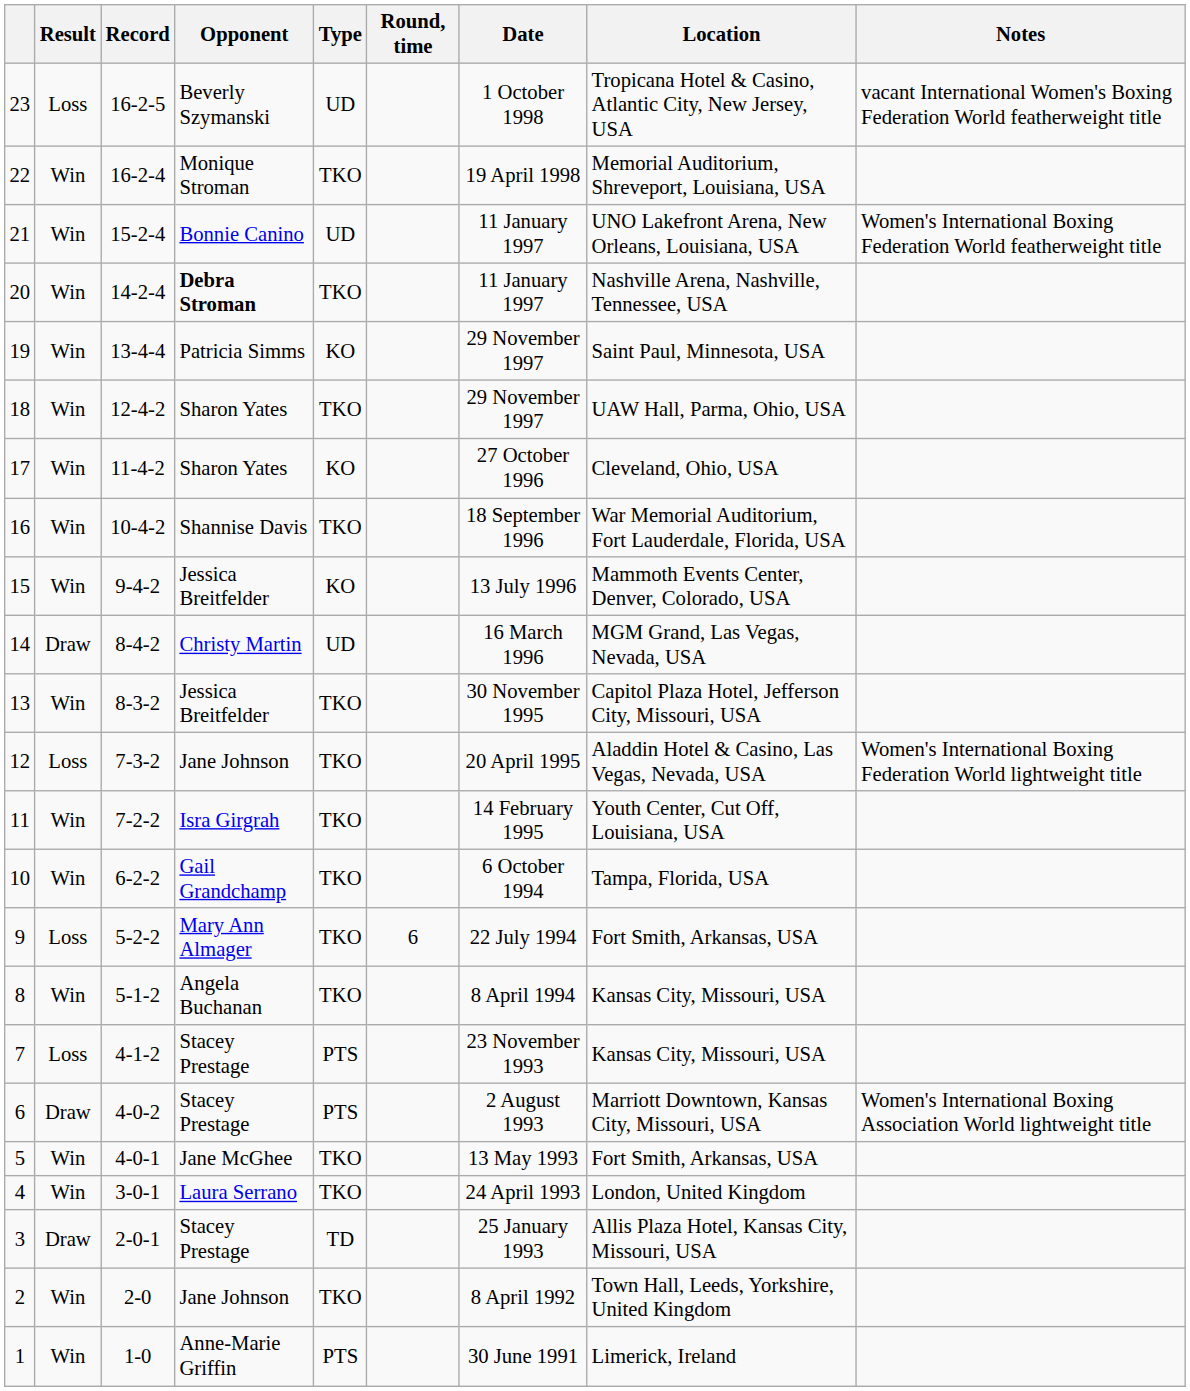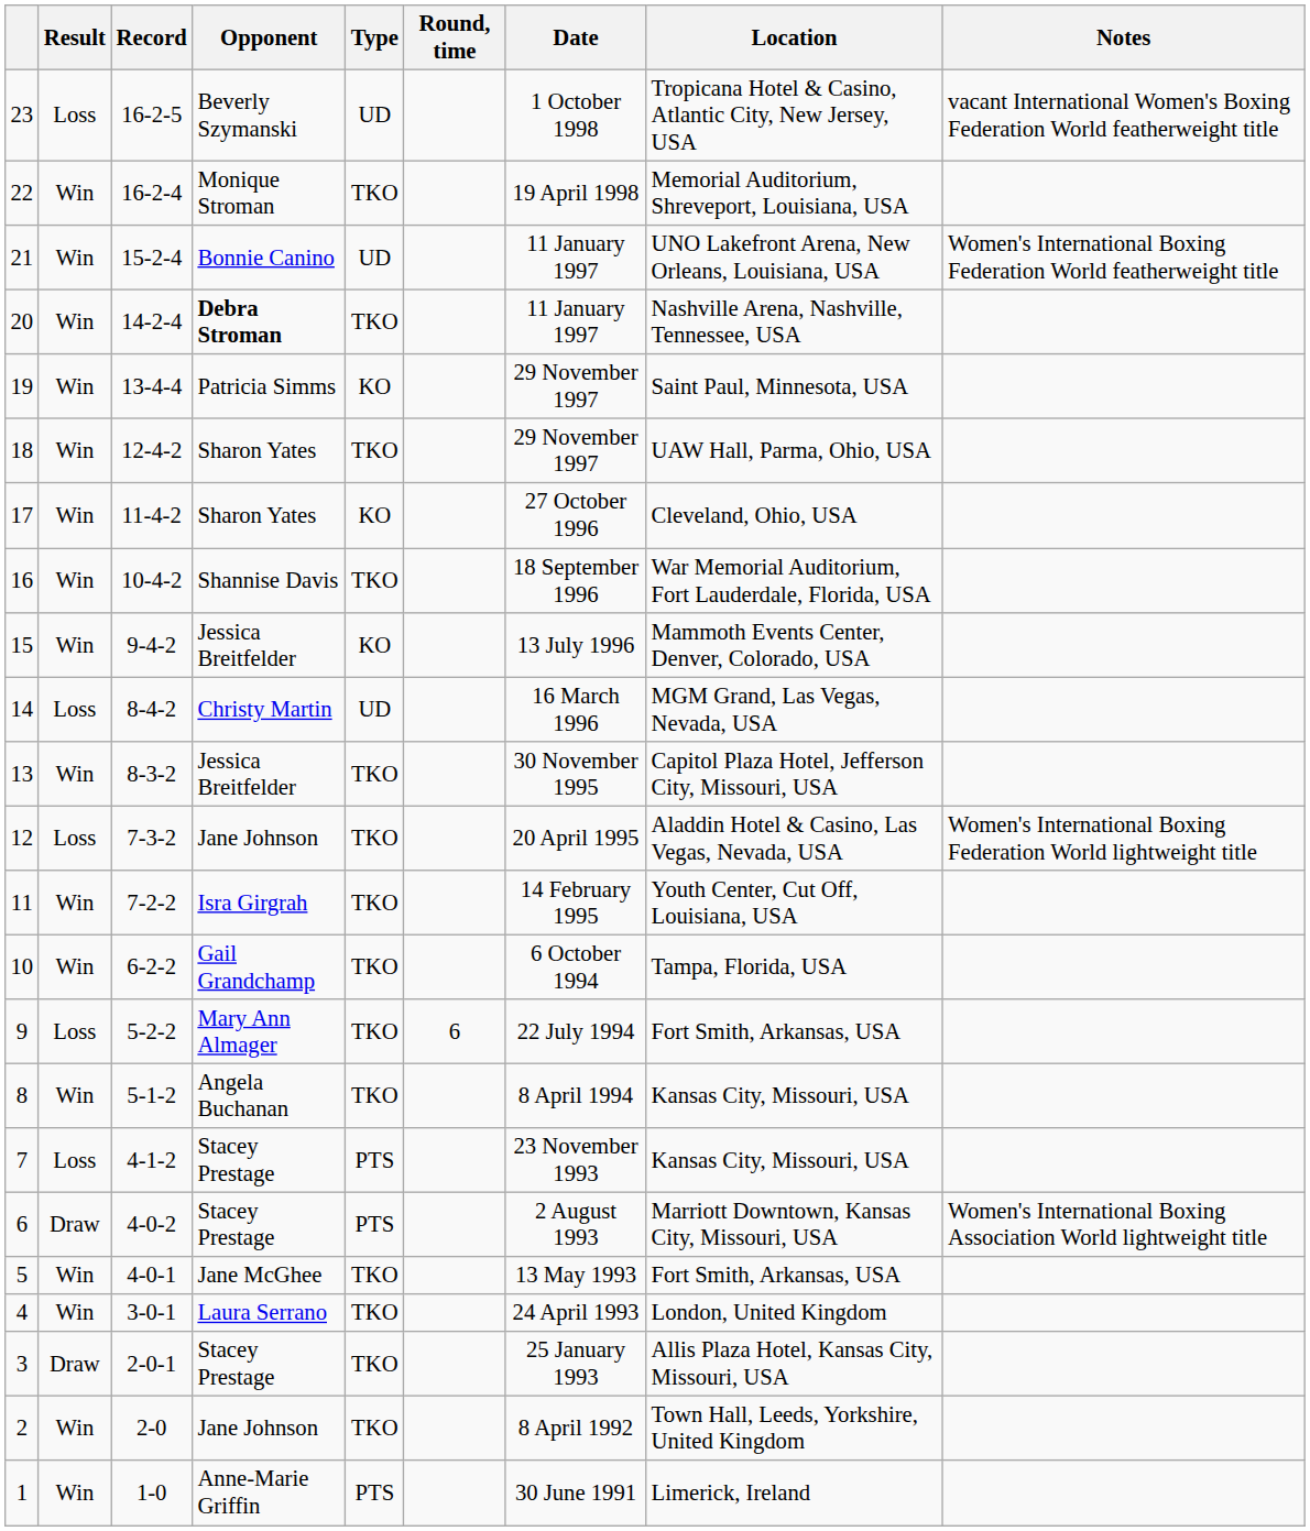 <table class="wikitable" style="text-align:center; font-size:95%">
 <tr>
 <th></th>
 <th>Result</th>
 <th>Record</th>
 <th>Opponent</th>
 <th>Type</th>
 <th>Round, time</th>
 <th>Date</th>
 <th>Location</th>
 <th>Notes</th>
 </tr>
 <tr>
 <td>23</td>
 <td>Loss</td>
 <td>16-2-5</td>
 <td style="text-align:left;"> Beverly Szymanski</td>
 <td>UD</td>
 <td></td>
 <td>1 October 1998</td>
 <td style="text-align:left;"> Tropicana Hotel & Casino, Atlantic City, New Jersey, USA</td>
 <td style="text-align:left;">vacant International Women's Boxing Federation World featherweight title</td>
 </tr>
 <tr>
 <td>22</td>
 <td>Win</td>
 <td>16-2-4</td>
 <td style="text-align:left;"> Monique Stroman</td>
 <td>TKO</td>
 <td></td>
 <td>19 April 1998</td>
 <td style="text-align:left;"> Memorial Auditorium, Shreveport, Louisiana, USA</td>
 <td style="text-align:left;"></td>
 </tr>
 <tr>
 <td>21</td>
 <td>Win</td>
 <td>15-2-4</td>
 <td style="text-align:left;"> <a href='#'>Bonnie Canino</a></td>
 <td>UD</td>
 <td></td>
 <td>11 January 1997</td>
 <td style="text-align:left;"> UNO Lakefront Arena, New Orleans, Louisiana, USA</td>
 <td style="text-align:left;">Women's International Boxing Federation World featherweight title</td>
 </tr>
 <tr>
 <td>20</td>
 <td>Win</td>
 <td>14-2-4</td>
 <td style="text-align:left;"><strong> Debra Stroman</strong></td>
 <td>TKO</td>
 <td></td>
 <td>11 January 1997</td>
 <td style="text-align:left;"> Nashville Arena, Nashville, Tennessee, USA</td>
 <td style="text-align:left;"></td>
 </tr>
 <tr>
 <td>19</td>
 <td>Win</td>
 <td>13-4-4</td>
 <td style="text-align:left;"> Patricia Simms</td>
 <td>KO</td>
 <td></td>
 <td>29 November 1997</td>
 <td style="text-align:left;"> Saint Paul, Minnesota, USA</td>
 <td style="text-align:left;"></td>
 </tr>
 <tr>
 <td>18</td>
 <td>Win</td>
 <td>12-4-2</td>
 <td style="text-align:left;"> Sharon Yates</td>
 <td>TKO</td>
 <td></td>
 <td>29 November 1997</td>
 <td style="text-align:left;"> UAW Hall, Parma, Ohio, USA</td>
 <td style="text-align:left;"></td>
 </tr>
 <tr>
 <td>17</td>
 <td>Win</td>
 <td>11-4-2</td>
 <td style="text-align:left;"> Sharon Yates</td>
 <td>KO</td>
 <td></td>
 <td>27 October 1996</td>
 <td style="text-align:left;"> Cleveland, Ohio, USA</td>
 <td style="text-align:left;"></td>
 </tr>
 <tr>
 <td>16</td>
 <td>Win</td>
 <td>10-4-2</td>
 <td style="text-align:left;"> Shannise Davis</td>
 <td>TKO</td>
 <td></td>
 <td>18 September 1996</td>
 <td style="text-align:left;"> War Memorial Auditorium, Fort Lauderdale, Florida, USA</td>
 <td style="text-align:left;"></td>
 </tr>
 <tr>
 <td>15</td>
 <td>Win</td>
 <td>9-4-2</td>
 <td style="text-align:left;"> Jessica Breitfelder</td>
 <td>KO</td>
 <td></td>
 <td>13 July 1996</td>
 <td style="text-align:left;"> Mammoth Events Center, Denver, Colorado, USA</td>
 <td style="text-align:left;"></td>
 </tr>
 <tr>
 <td>14</td>
-<td>Draw</td>
+<td>Loss</td>
 <td>8-4-2</td>
 <td style="text-align:left;"> <a href='#'>Christy Martin</a></td>
 <td>UD</td>
 <td></td>
 <td>16 March 1996</td>
 <td style="text-align:left;"> MGM Grand, Las Vegas, Nevada, USA</td>
 <td style="text-align:left;"></td>
 </tr>
 <tr>
 <td>13</td>
 <td>Win</td>
 <td>8-3-2</td>
 <td style="text-align:left;"> Jessica Breitfelder</td>
 <td>TKO</td>
 <td></td>
 <td>30 November 1995</td>
 <td style="text-align:left;"> Capitol Plaza Hotel, Jefferson City, Missouri, USA</td>
 <td style="text-align:left;"></td>
 </tr>
 <tr>
 <td>12</td>
 <td>Loss</td>
 <td>7-3-2</td>
 <td style="text-align:left;"> Jane Johnson</td>
 <td>TKO</td>
 <td></td>
 <td>20 April 1995</td>
 <td style="text-align:left;"> Aladdin Hotel & Casino, Las Vegas, Nevada, USA</td>
 <td style="text-align:left;">Women's International Boxing Federation World lightweight title</td>
 </tr>
 <tr>
 <td>11</td>
 <td>Win</td>
 <td>7-2-2</td>
 <td style="text-align:left;"> <a href='#'>Isra Girgrah</a></td>
 <td>TKO</td>
 <td></td>
 <td>14 February 1995</td>
 <td style="text-align:left;"> Youth Center, Cut Off, Louisiana, USA</td>
 <td style="text-align:left;"></td>
 </tr>
 <tr>
 <td>10</td>
 <td>Win</td>
 <td>6-2-2</td>
 <td style="text-align:left;"> <a href='#'>Gail Grandchamp</a></td>
 <td>TKO</td>
 <td></td>
 <td>6 October 1994</td>
 <td style="text-align:left;"> Tampa, Florida, USA</td>
 <td style="text-align:left;"></td>
 </tr>
 <tr>
 <td>9</td>
 <td>Loss</td>
 <td>5-2-2</td>
 <td style="text-align:left;"> <a href='#'>Mary Ann Almager</a></td>
 <td>TKO</td>
 <td>6</td>
 <td>22 July 1994</td>
 <td style="text-align:left;"> Fort Smith, Arkansas, USA</td>
 <td style="text-align:left;"></td>
 </tr>
 <tr>
 <td>8</td>
 <td>Win</td>
 <td>5-1-2</td>
 <td style="text-align:left;"> Angela Buchanan</td>
 <td>TKO</td>
 <td></td>
 <td>8 April 1994</td>
 <td style="text-align:left;"> Kansas City, Missouri, USA</td>
 <td style="text-align:left;"></td>
 </tr>
 <tr>
 <td>7</td>
 <td>Loss</td>
 <td>4-1-2</td>
 <td style="text-align:left;"> Stacey Prestage</td>
 <td>PTS</td>
 <td></td>
 <td>23 November 1993</td>
 <td style="text-align:left;"> Kansas City, Missouri, USA</td>
 <td style="text-align:left;"></td>
 </tr>
 <tr>
 <td>6</td>
 <td>Draw</td>
 <td>4-0-2</td>
 <td style="text-align:left;"> Stacey Prestage</td>
 <td>PTS</td>
 <td></td>
 <td>2 August 1993</td>
 <td style="text-align:left;"> Marriott Downtown, Kansas City, Missouri, USA</td>
 <td style="text-align:left;">Women's International Boxing Association World lightweight title</td>
 </tr>
 <tr>
 <td>5</td>
 <td>Win</td>
 <td>4-0-1</td>
 <td style="text-align:left;"> Jane McGhee</td>
 <td>TKO</td>
 <td></td>
 <td>13 May 1993</td>
 <td style="text-align:left;"> Fort Smith, Arkansas, USA</td>
 <td style="text-align:left;"></td>
 </tr>
 <tr>
 <td>4</td>
 <td>Win</td>
 <td>3-0-1</td>
 <td style="text-align:left;"> <a href='#'>Laura Serrano</a></td>
 <td>TKO</td>
 <td></td>
 <td>24 April 1993</td>
 <td style="text-align:left;"> London, United Kingdom</td>
 <td style="text-align:left;"></td>
 </tr>
 <tr>
 <td>3</td>
 <td>Draw</td>
 <td>2-0-1</td>
 <td style="text-align:left;"> Stacey Prestage</td>
-<td>TD</td>
+<td>TKO</td>
 <td></td>
 <td>25 January 1993</td>
 <td style="text-align:left;"> Allis Plaza Hotel, Kansas City, Missouri, USA</td>
 <td style="text-align:left;"></td>
 </tr>
 <tr>
 <td>2</td>
 <td>Win</td>
 <td>2-0</td>
 <td style="text-align:left;"> Jane Johnson</td>
 <td>TKO</td>
 <td></td>
 <td>8 April 1992</td>
 <td style="text-align:left;"> Town Hall, Leeds, Yorkshire, United Kingdom</td>
 <td style="text-align:left;"></td>
 </tr>
 <tr>
 <td>1</td>
 <td>Win</td>
 <td>1-0</td>
 <td style="text-align:left;"> Anne-Marie Griffin</td>
 <td>PTS</td>
 <td></td>
 <td>30 June 1991</td>
 <td style="text-align:left;"> Limerick, Ireland</td>
 <td style="text-align:left;"></td>
 </tr>
 <tr>
 </tr>
 </table>
